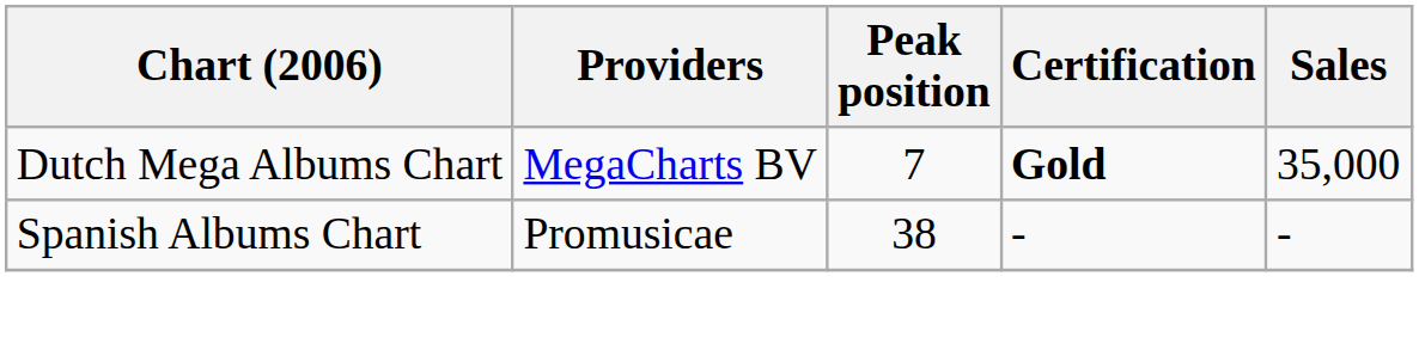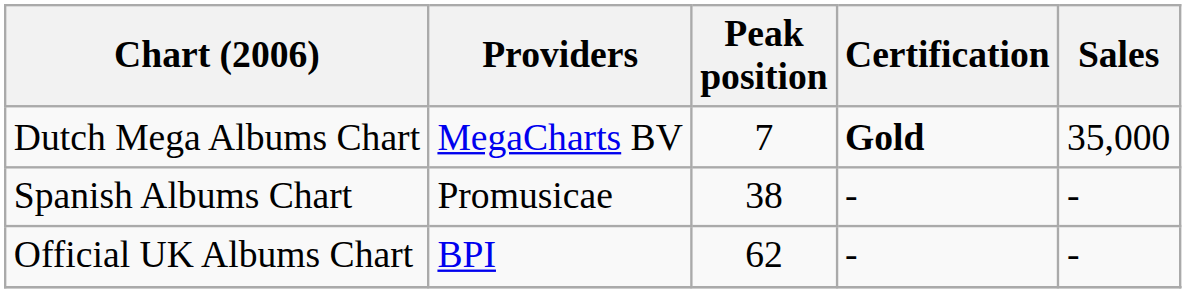 <table class="wikitable">
 <tr>
 <th align="left">Chart (2006)</th>
 <th align="left">Providers</th>
 <th align="left">Peak<br>position</th>
 <th align="left">Certification</th>
 <th align="left">Sales</th>
 </tr>
 <tr>
 <td align="left">Dutch Mega Albums Chart</td>
 <td align="left"><a href='#'>MegaCharts</a> BV</td>
 <td align="center">7</td>
 <td align="left"><strong>Gold</strong></td>
 <td align="left">35,000</td>
 </tr>
 <tr>
 <td align="left">Spanish Albums Chart</td>
 <td align="left">Promusicae</td>
 <td align="center">38</td>
 <td align="left">-</td>
 <td align="left">-</td>
 </tr>
 <tr>
+<td align="left">Official UK Albums Chart</td>
+<td align="left"><a href='#'>BPI</a></td>
+<td align="center">62</td>
+<td align="left">-</td>
+<td align="left">-</td>
+</tr>
+<tr>
 </tr>
 </table>
